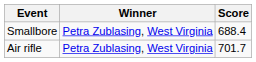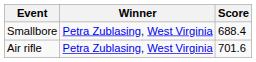 <table class="wikitable sortable">
 <tr>
 <th>Event</th>
 <th>Winner</th>
 <th>Score</th>
 </tr>
 <tr>
 <td>Smallbore</td>
 <td><a href='#'>Petra Zublasing</a>, <a href='#'>West Virginia</a></td>
 <td>688.4</td>
 </tr>
 <tr>
 <td>Air rifle</td>
 <td><a href='#'>Petra Zublasing</a>, <a href='#'>West Virginia</a></td>
-<td>701.7</td>
+<td>701.6</td>
 </tr>
 </table>
